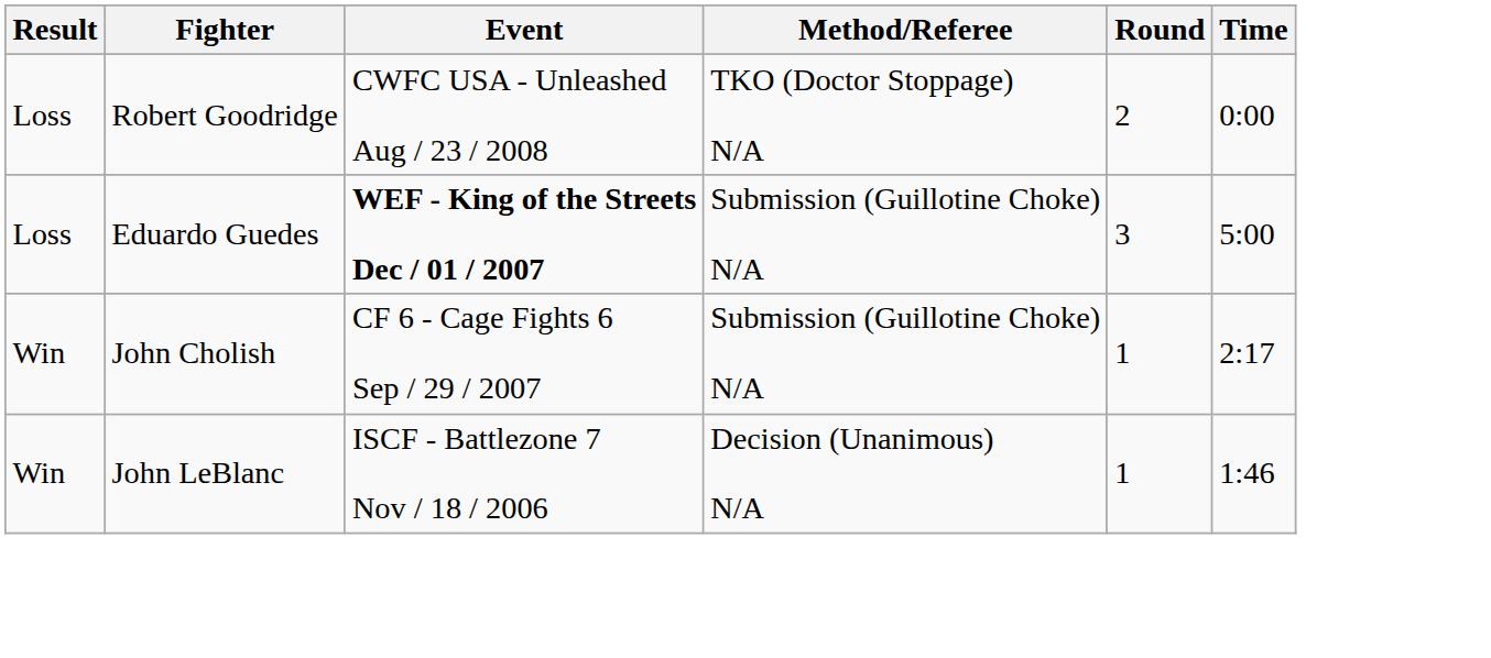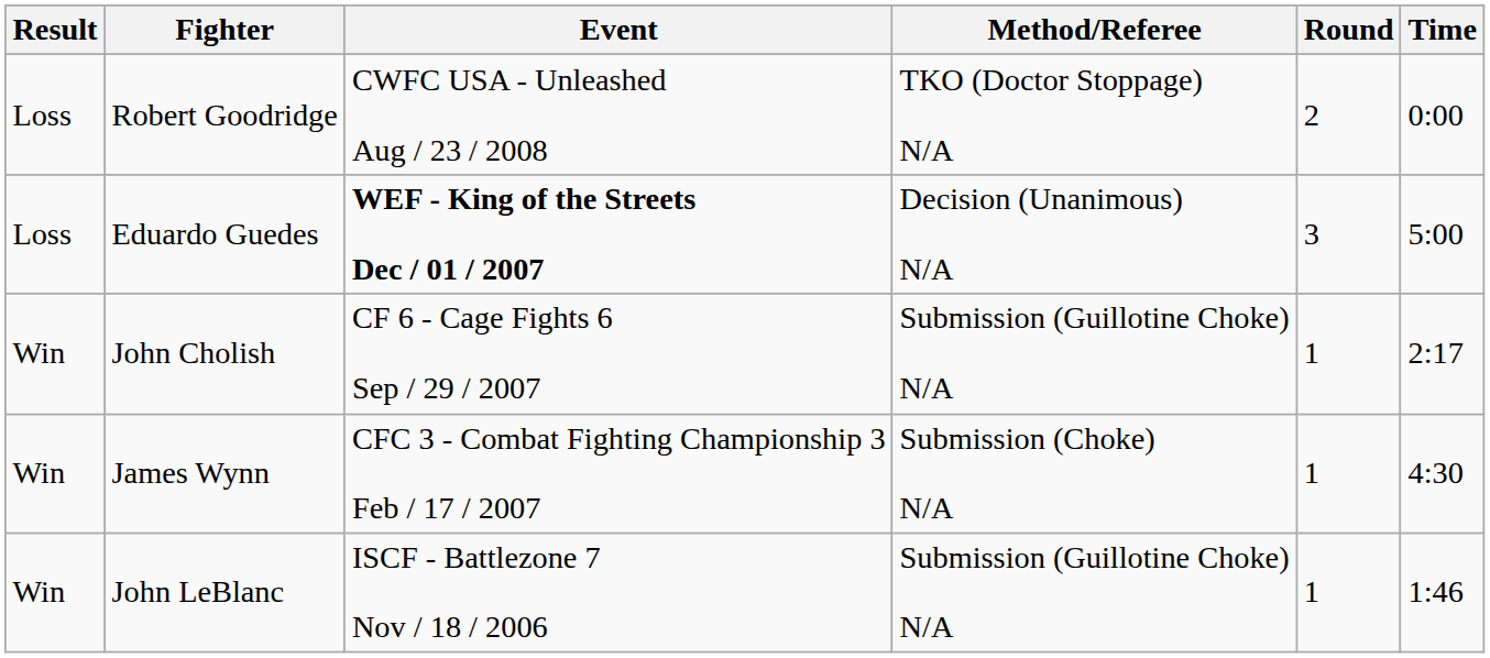 <table class="wikitable">
 <tr>
 <th>Result</th>
 <th>Fighter</th>
 <th>Event</th>
 <th>Method/Referee</th>
 <th>Round</th>
 <th>Time</th>
 </tr>
 <tr>
 <td>Loss</td>
 <td>Robert Goodridge</td>
 <td>CWFC USA - Unleashed<br><br>Aug / 23 / 2008</td>
 <td>TKO (Doctor Stoppage)<br><br>N/A</td>
 <td>2</td>
 <td>0:00</td>
 </tr>
 <tr>
 <td>Loss</td>
 <td>Eduardo Guedes</td>
 <td><strong>WEF - King of the Streets<br><br>Dec / 01 / 2007</strong></td>
-<td>Submission (Guillotine Choke)<br><br>N/A</td>
+<td>Decision (Unanimous)<br><br>N/A</td>
 <td>3</td>
 <td>5:00</td>
 </tr>
 <tr>
 <td>Win</td>
 <td>John Cholish</td>
 <td>CF 6 - Cage Fights 6<br><br>Sep / 29 / 2007</td>
 <td>Submission (Guillotine Choke)<br><br>N/A</td>
 <td>1</td>
 <td>2:17</td>
 </tr>
 <tr>
 <td>Win</td>
+<td>James Wynn</td>
+<td>CFC 3 - Combat Fighting Championship 3<br><br>Feb / 17 / 2007</td>
+<td>Submission (Choke)<br><br>N/A</td>
+<td>1</td>
+<td>4:30</td>
+</tr>
+<tr>
+<td>Win</td>
 <td>John LeBlanc</td>
 <td>ISCF - Battlezone 7<br><br>Nov / 18 / 2006</td>
-<td>Decision (Unanimous)<br><br>N/A</td>
+<td>Submission (Guillotine Choke)<br><br>N/A</td>
 <td>1</td>
 <td>1:46</td>
 </tr>
 </table>
